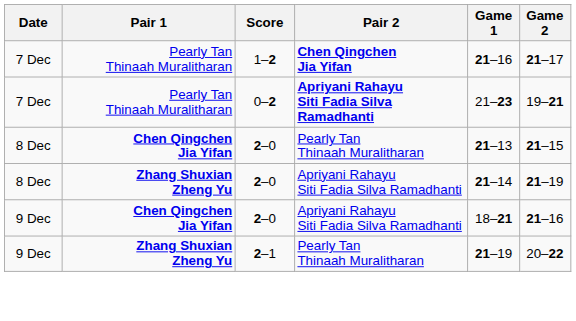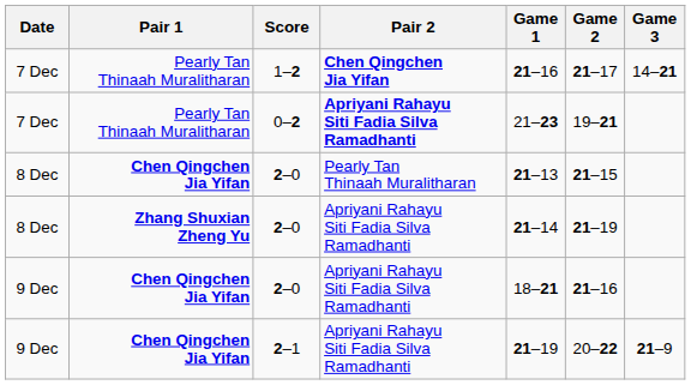 <table class="wikitable" style="text-align: center; font-size:90%">
 <tr>
 <th width="60">Date</th>
 <th align="right" width="200">Pair 1</th>
 <th width="60">Score</th>
 <th align="left"width="200">Pair 2</th>
 <th width="50">Game 1</th>
 <th width="50">Game 2</th>
+<th width="50">Game 3</th>
 </tr>
 <tr>
 <td>7 Dec</td>
 <td align="right"><a href='#'>Pearly Tan</a> <br><a href='#'>Thinaah Muralitharan</a> </td>
 <td align="center">1–<strong>2</strong></td>
 <td align="left"><strong> <a href='#'>Chen Qingchen</a><br> <a href='#'>Jia Yifan</a></strong></td>
 <td><strong>21</strong>–16</td>
 <td><strong>21</strong>–17</td>
+<td>14–<strong>21</strong></td>
 </tr>
 <tr>
 <td>7 Dec</td>
 <td align="right"><a href='#'>Pearly Tan</a> <br><a href='#'>Thinaah Muralitharan</a> </td>
 <td align="center">0–<strong>2</strong></td>
 <td align="left"><strong> <a href='#'>Apriyani Rahayu</a><br> <a href='#'>Siti Fadia Silva Ramadhanti</a></strong></td>
 <td>21–<strong>23</strong></td>
 <td>19–<strong>21</strong></td>
+<td></td>
 </tr>
 <tr>
 <td>8 Dec</td>
 <td align="right"><strong><a href='#'>Chen Qingchen</a> <br><a href='#'>Jia Yifan</a> </strong></td>
 <td align="center"><strong>2</strong>–0</td>
 <td align="left"> <a href='#'>Pearly Tan</a><br> <a href='#'>Thinaah Muralitharan</a></td>
 <td><strong>21</strong>–13</td>
 <td><strong>21</strong>–15</td>
+<td></td>
 </tr>
 <tr>
 <td>8 Dec</td>
 <td align="right"><strong><a href='#'>Zhang Shuxian</a> <br><a href='#'>Zheng Yu</a> </strong></td>
 <td align="center"><strong>2</strong>–0</td>
 <td align="left"> <a href='#'>Apriyani Rahayu</a><br> <a href='#'>Siti Fadia Silva Ramadhanti</a></td>
 <td><strong>21</strong>–14</td>
 <td><strong>21</strong>–19</td>
+<td></td>
 </tr>
 <tr>
 <td>9 Dec</td>
 <td align="right"><strong><a href='#'>Chen Qingchen</a> <br><a href='#'>Jia Yifan</a> </strong></td>
 <td align="center"><strong>2</strong>–0</td>
 <td align="left"> <a href='#'>Apriyani Rahayu</a><br> <a href='#'>Siti Fadia Silva Ramadhanti</a></td>
 <td>18–<strong>21</strong></td>
 <td><strong>21</strong>–16</td>
+<td></td>
 </tr>
 <tr>
 <td>9 Dec</td>
-<td align="right"><strong><a href='#'>Zhang Shuxian</a> <br><a href='#'>Zheng Yu</a> </strong></td>
+<td align="right"><strong><a href='#'>Chen Qingchen</a> <br><a href='#'>Jia Yifan</a> </strong></td>
 <td align="center"><strong>2</strong>–1</td>
-<td align="left"> <a href='#'>Pearly Tan</a><br> <a href='#'>Thinaah Muralitharan</a></td>
+<td align="left"> <a href='#'>Apriyani Rahayu</a><br> <a href='#'>Siti Fadia Silva Ramadhanti</a></td>
 <td><strong>21</strong>–19</td>
 <td>20–<strong>22</strong></td>
+<td><strong>21</strong>–9</td>
 </tr>
 </table>
